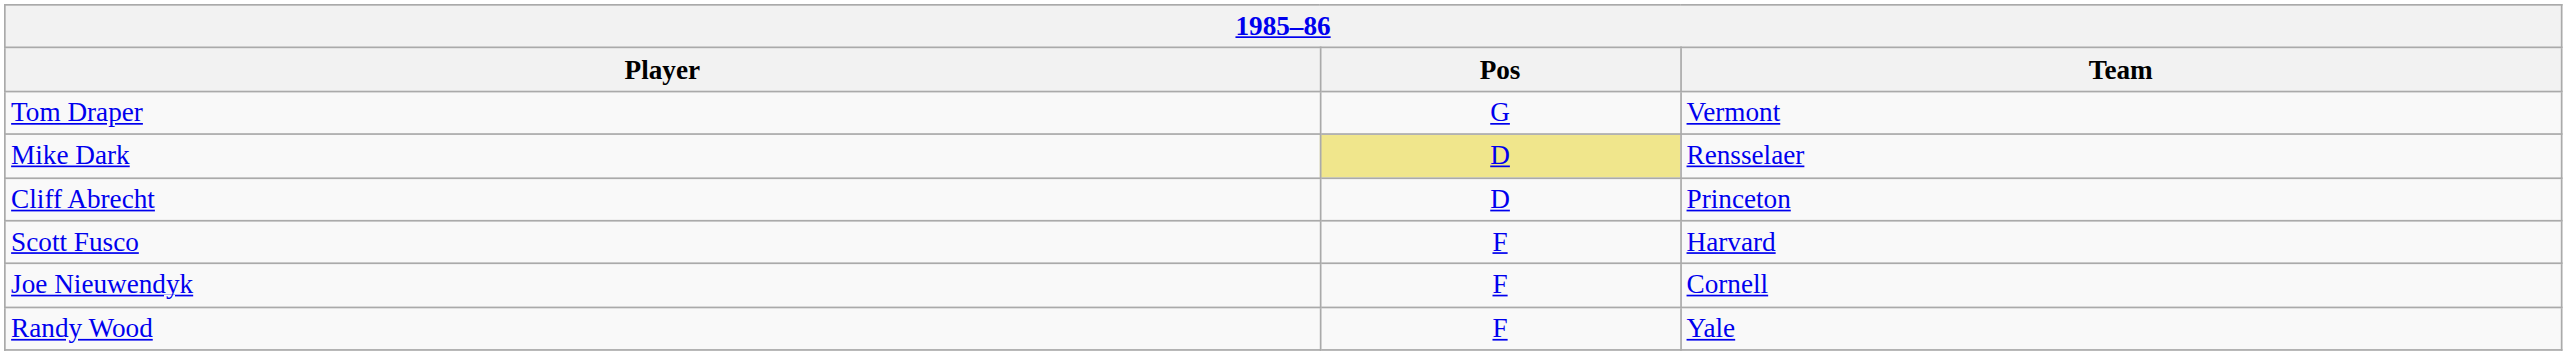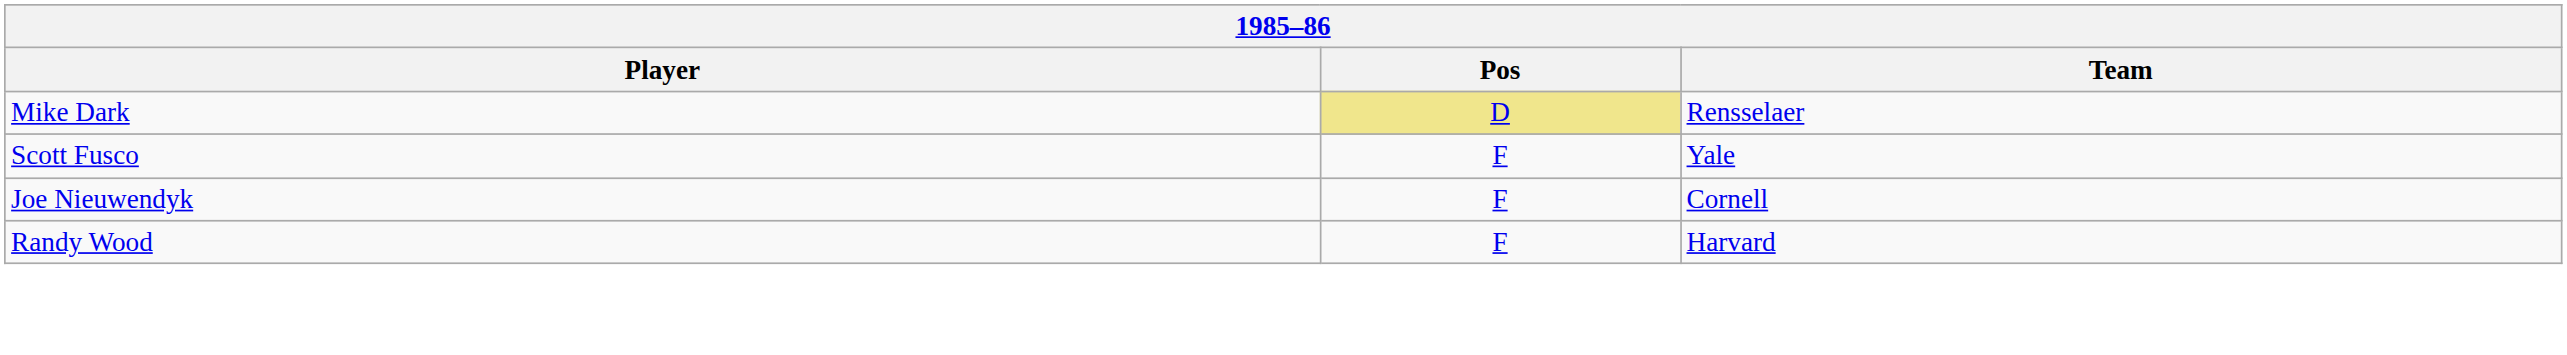 <table class="wikitable" width=95%>
 <tr>
 <th colspan=3><a href='#'>1985–86</a></th>
 </tr>
 <tr>
 <th>Player</th>
 <th>Pos</th>
 <th>Team</th>
 </tr>
 <tr>
-<td><a href='#'>Tom Draper</a></td>
-<td align=center><a href='#'>G</a></td>
-<td><a href='#'>Vermont</a></td>
-</tr>
-<tr>
 <td><a href='#'>Mike Dark</a></td>
 <td align=center style="background: khaki;"><a href='#'>D</a></td>
 <td><a href='#'>Rensselaer</a></td>
 </tr>
 <tr>
-<td><a href='#'>Cliff Abrecht</a></td>
-<td align=center><a href='#'>D</a></td>
-<td><a href='#'>Princeton</a></td>
-</tr>
-<tr>
 <td><a href='#'>Scott Fusco</a></td>
 <td align=center><a href='#'>F</a></td>
-<td><a href='#'>Harvard</a></td>
+<td><a href='#'>Yale</a></td>
 </tr>
 <tr>
 <td><a href='#'>Joe Nieuwendyk</a></td>
 <td align=center><a href='#'>F</a></td>
 <td><a href='#'>Cornell</a></td>
 </tr>
 <tr>
 <td><a href='#'>Randy Wood</a></td>
 <td align=center><a href='#'>F</a></td>
-<td><a href='#'>Yale</a></td>
+<td><a href='#'>Harvard</a></td>
 </tr>
 </table>
